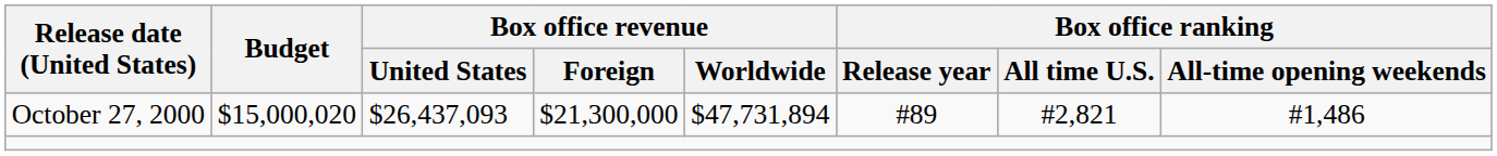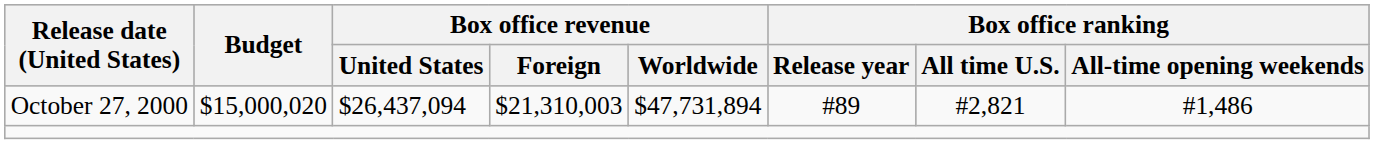 <table class="wikitable" style="white-space:nowrap;">
 <tr>
 <th rowspan="2" style="text-align:center;"><strong>Release date</strong><br>(United States)</th>
 <th rowspan="2" style="text-align:center;"><strong>Budget</strong></th>
 <th colspan="3" style="text-align:center;"><strong>Box office revenue</strong></th>
 <th colspan="3" style="text-align:center;" text="wrap"><strong>Box office ranking</strong></th>
 </tr>
 <tr>
 <th style="text-align:center;"><strong>United States</strong></th>
 <th style="text-align:center;"><strong>Foreign</strong></th>
 <th style="text-align:center;"><strong>Worldwide</strong></th>
 <th style="text-align:center;"><strong>Release year</strong></th>
 <th style="text-align:center;"><strong>All time U.S.</strong></th>
 <th style="text-align:center;"><strong>All-time opening weekends</strong></th>
 </tr>
 <tr>
 <td>October 27, 2000</td>
 <td style="text-align:center;">$15,000,020</td>
-<td>$26,437,093</td>
-<td>$21,300,000</td>
+<td>$26,437,094</td>
+<td>$21,310,003</td>
 <td>$47,731,894</td>
 <td style="text-align:center;">#89</td>
 <td style="text-align:center;">#2,821</td>
 <td style="text-align:center;">#1,486</td>
 </tr>
 <tr>
 <td colspan="9"></td>
 </tr>
 </table>
